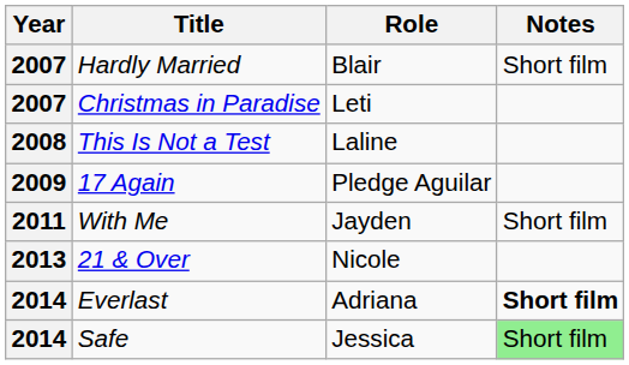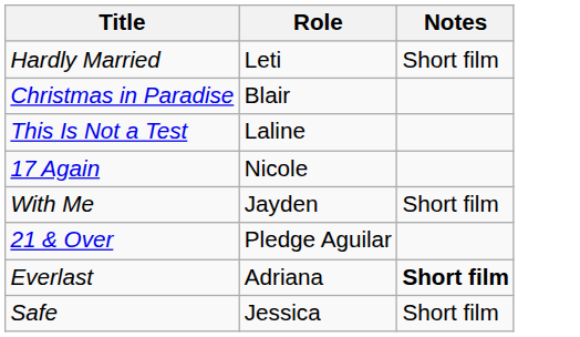 <table class="wikitable sortable">
 <tr>
-<th scope="col">Year</th>
 <th scope="col">Title</th>
 <th scope="col">Role</th>
 <th scope="col" class="unsortable">Notes</th>
 </tr>
 <tr>
-<th scope="row">2007</th>
 <td><em>Hardly Married</em></td>
-<td>Blair</td>
+<td>Leti</td>
 <td>Short film</td>
 </tr>
 <tr>
-<th scope="row">2007</th>
 <td><em><a href='#'>Christmas in Paradise</a></em></td>
-<td>Leti</td>
+<td>Blair</td>
 <td></td>
 </tr>
 <tr>
-<th scope="row">2008</th>
 <td><em><a href='#'>This Is Not a Test</a></em></td>
 <td>Laline</td>
 <td></td>
 </tr>
 <tr>
-<th scope="row">2009</th>
 <td><em><a href='#'>17 Again</a></em></td>
-<td>Pledge Aguilar</td>
+<td>Nicole</td>
 <td></td>
 </tr>
 <tr>
-<th scope="row">2011</th>
 <td><em>With Me</em></td>
 <td>Jayden</td>
 <td>Short film</td>
 </tr>
 <tr>
-<th scope="row">2013</th>
 <td><em><a href='#'>21 & Over</a></em></td>
-<td>Nicole</td>
+<td>Pledge Aguilar</td>
 <td></td>
 </tr>
 <tr>
-<th scope="row">2014</th>
 <td><em>Everlast</em></td>
 <td>Adriana</td>
 <td><strong>Short film</strong></td>
 </tr>
 <tr>
-<th scope="row">2014</th>
 <td><em>Safe</em></td>
 <td>Jessica</td>
-<td style="background: lightgreen;">Short film</td>
+<td>Short film</td>
 </tr>
 </table>
